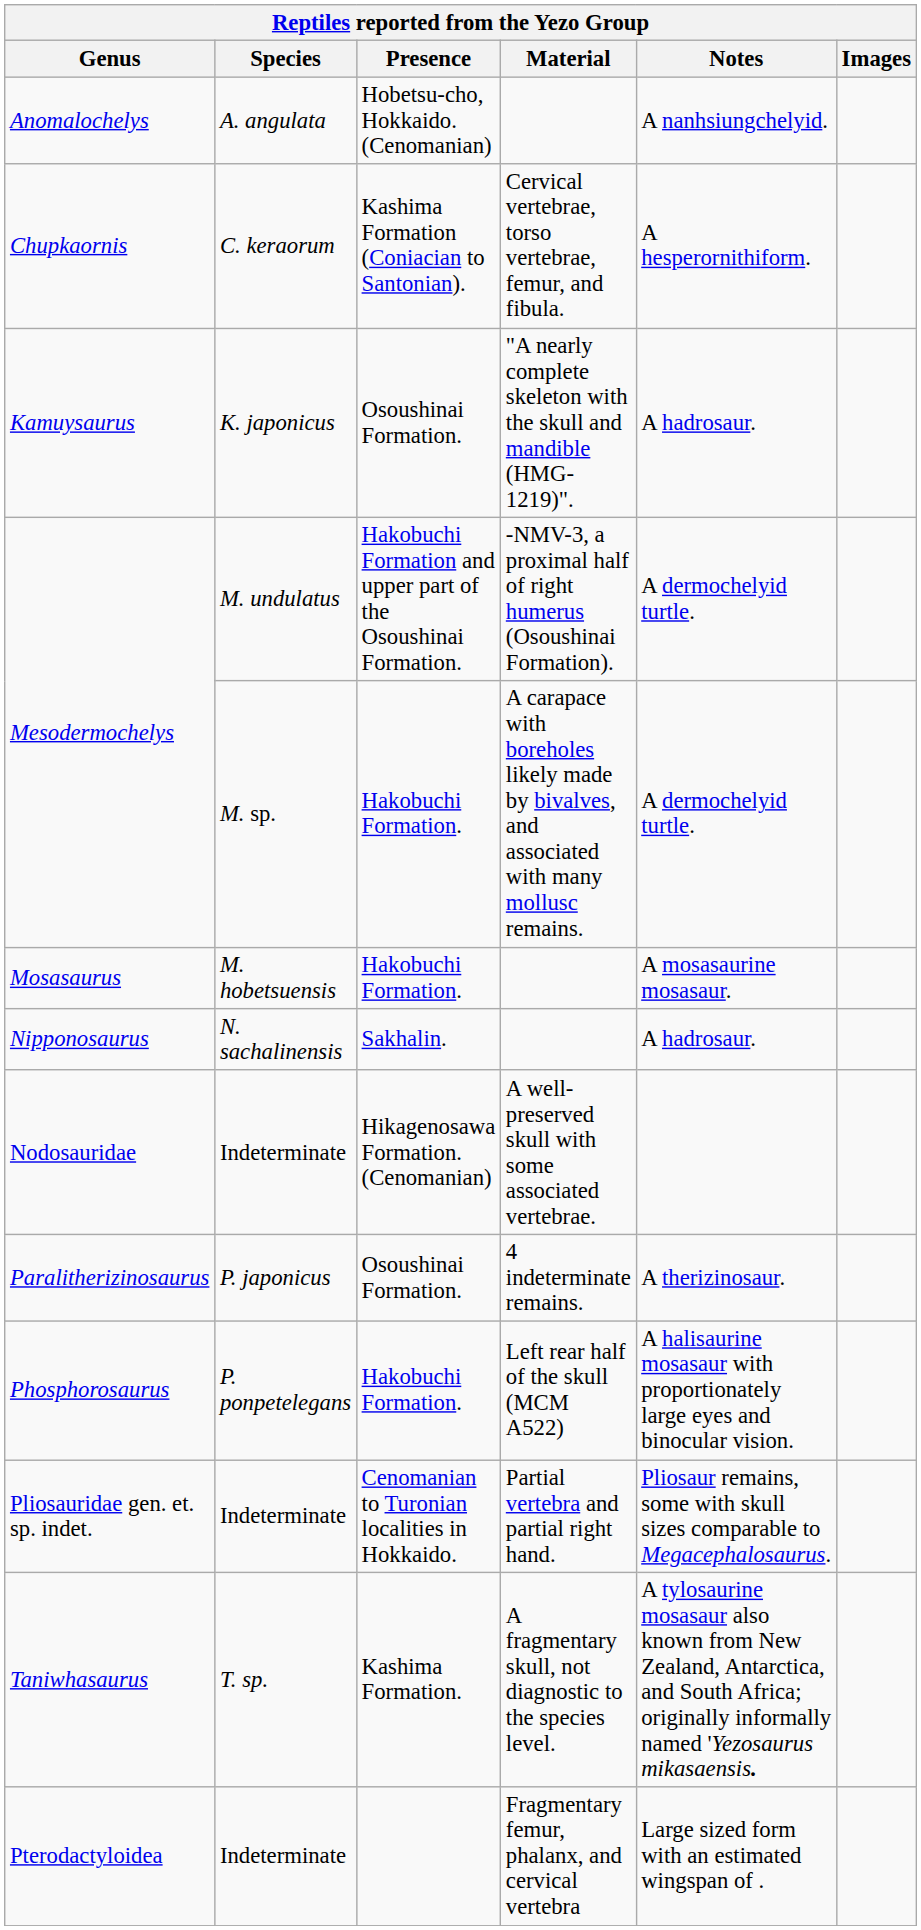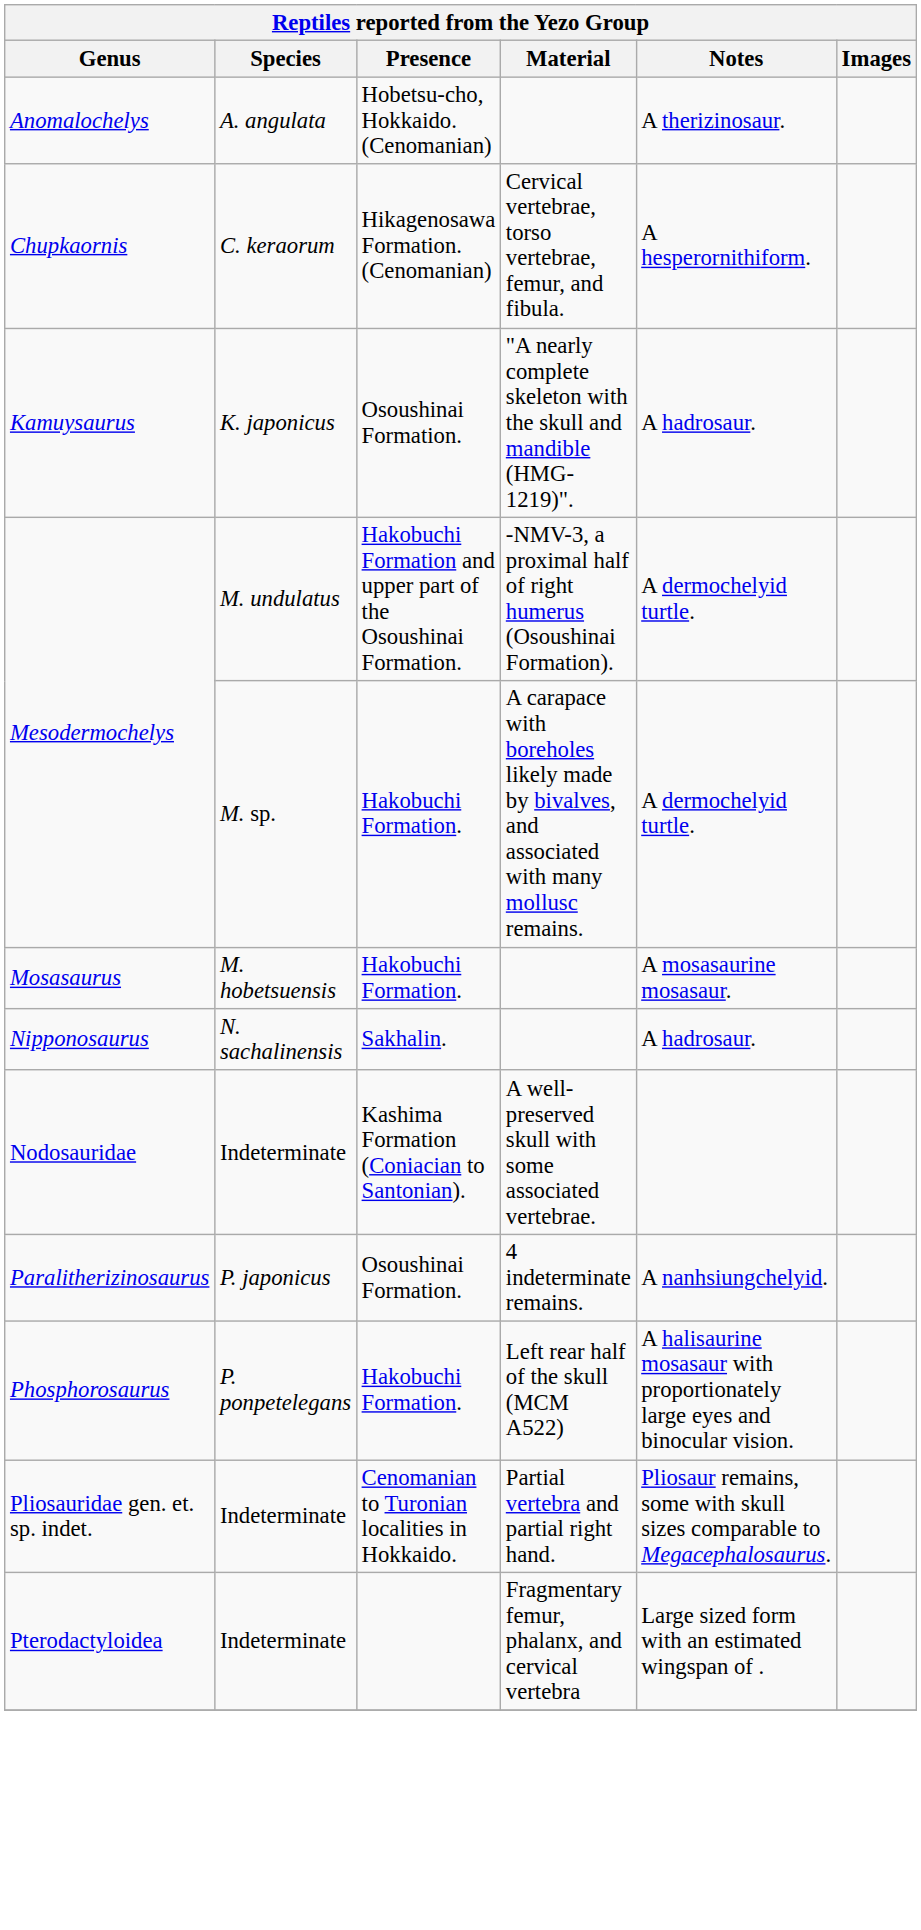 <table class="wikitable" align="center">
 <tr>
 <th colspan="6" align="center"><strong><a href='#'>Reptiles</a> reported from the Yezo Group</strong></th>
 </tr>
 <tr>
 <th>Genus</th>
 <th>Species</th>
 <th>Presence</th>
 <th><strong>Material</strong></th>
 <th>Notes</th>
 <th>Images</th>
 </tr>
 <tr>
 <td><em><a href='#'>Anomalochelys</a></em></td>
 <td><em>A. angulata</em></td>
 <td>Hobetsu-cho, Hokkaido. (Cenomanian)</td>
 <td></td>
-<td>A <a href='#'>nanhsiungchelyid</a>.</td>
+<td>A <a href='#'>therizinosaur</a>.</td>
 <td></td>
 </tr>
 <tr>
 <td><em><a href='#'>Chupkaornis</a></em></td>
 <td><em>C. keraorum</em></td>
-<td>Kashima Formation (<a href='#'>Coniacian</a> to <a href='#'>Santonian</a>).</td>
+<td>Hikagenosawa Formation. (Cenomanian)</td>
 <td>Cervical vertebrae, torso vertebrae, femur, and fibula.</td>
 <td>A <a href='#'>hesperornithiform</a>.</td>
 <td></td>
 </tr>
 <tr>
 <td><em><a href='#'>Kamuysaurus</a></em></td>
 <td><em>K. japonicus</em></td>
 <td>Osoushinai Formation.</td>
 <td>"A nearly complete skeleton with the skull and <a href='#'>mandible</a> (HMG-1219)".</td>
 <td>A <a href='#'>hadrosaur</a>.</td>
 <td></td>
 </tr>
 <tr>
 <td rowspan=2><em><a href='#'>Mesodermochelys</a></em></td>
 <td><em>M. undulatus</em></td>
 <td><a href='#'>Hakobuchi Formation</a> and upper part of the Osoushinai Formation.</td>
 <td>-NMV-3, a proximal half of right <a href='#'>humerus</a> (Osoushinai Formation).</td>
 <td>A <a href='#'>dermochelyid</a> <a href='#'>turtle</a>.</td>
 <td></td>
 </tr>
 <tr>
 <td><em>M.</em> sp.</td>
 <td><a href='#'>Hakobuchi Formation</a>.</td>
 <td>A carapace with <a href='#'>boreholes</a> likely made by <a href='#'>bivalves</a>, and associated with many <a href='#'>mollusc</a> remains.</td>
 <td>A <a href='#'>dermochelyid</a> <a href='#'>turtle</a>.</td>
 <td></td>
 </tr>
 <tr>
 <td><em><a href='#'>Mosasaurus</a></em></td>
 <td><em>M. hobetsuensis</em></td>
 <td><a href='#'>Hakobuchi Formation</a>.</td>
 <td></td>
 <td>A <a href='#'>mosasaurine</a> <a href='#'>mosasaur</a>.</td>
 <td></td>
 </tr>
 <tr>
 <td><em><a href='#'>Nipponosaurus</a></em></td>
 <td><em>N. sachalinensis</em></td>
 <td><a href='#'>Sakhalin</a>.</td>
 <td></td>
 <td>A <a href='#'>hadrosaur</a>.</td>
 <td></td>
 </tr>
 <tr>
 <td><a href='#'>Nodosauridae</a></td>
 <td>Indeterminate</td>
-<td>Hikagenosawa Formation. (Cenomanian)</td>
+<td>Kashima Formation (<a href='#'>Coniacian</a> to <a href='#'>Santonian</a>).</td>
 <td>A well-preserved skull with some associated vertebrae.</td>
 <td></td>
 <td></td>
 </tr>
 <tr>
 <td><em><a href='#'>Paralitherizinosaurus</a></em></td>
 <td><em>P. japonicus</em></td>
 <td>Osoushinai Formation.</td>
 <td>4 indeterminate remains.</td>
-<td>A <a href='#'>therizinosaur</a>.</td>
+<td>A <a href='#'>nanhsiungchelyid</a>.</td>
 <td></td>
 </tr>
 <tr>
 <td><em><a href='#'>Phosphorosaurus</a></em></td>
 <td><em>P. ponpetelegans</em></td>
 <td><a href='#'>Hakobuchi Formation</a>.</td>
 <td>Left rear half of the skull (MCM A522)</td>
 <td>A <a href='#'>halisaurine</a> <a href='#'>mosasaur</a> with proportionately large eyes and binocular vision.</td>
 <td></td>
 </tr>
 <tr>
 <td><a href='#'>Pliosauridae</a> gen. et. sp. indet.</td>
 <td>Indeterminate</td>
 <td><a href='#'>Cenomanian</a> to <a href='#'>Turonian</a> localities in Hokkaido.</td>
 <td>Partial <a href='#'>vertebra</a> and partial right hand.</td>
 <td><a href='#'>Pliosaur</a> remains, some with skull sizes comparable to <em><a href='#'>Megacephalosaurus</a></em>.</td>
 <td></td>
 </tr>
 <tr>
-<td><em><a href='#'>Taniwhasaurus</a></em></td>
-<td><em>T. sp.</em></td>
-<td>Kashima Formation.</td>
-<td>A fragmentary skull, not diagnostic to the species level.</td>
-<td>A <a href='#'>tylosaurine</a> <a href='#'>mosasaur</a> also known from New Zealand, Antarctica, and South Africa; originally informally named '<em>Yezosaurus mikasaensis<strong>.</td>
-<td></td>
-</tr>
-<tr>
 <td><a href='#'>Pterodactyloidea</a></td>
 <td>Indeterminate</td>
 <td></td>
 <td>Fragmentary femur, phalanx, and cervical vertebra</td>
 <td>Large sized form with an estimated wingspan of .</td>
 <td></td>
 </tr>
 <tr>
 </tr>
 </table>
